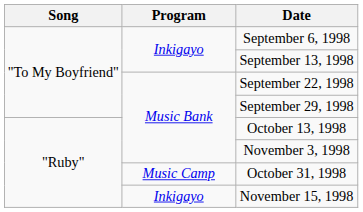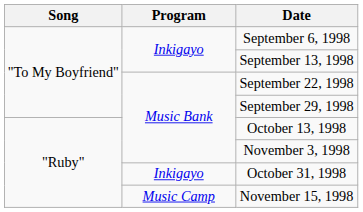 <table class="wikitable sortable plainrowheaders" style="text-align:center">
 <tr>
 <th>Song</th>
 <th width="120">Program</th>
 <th width="130">Date</th>
 </tr>
 <tr>
 <td rowspan="4" scope="row">"To My Boyfriend"</td>
 <td rowspan="2"><em><a href='#'>Inkigayo</a></em></td>
 <td>September 6, 1998</td>
 </tr>
 <tr>
 <td>September 13, 1998</td>
 </tr>
 <tr>
 <td rowspan="4"><a href='#'><em>Music Bank</em></a></td>
 <td>September 22, 1998</td>
 </tr>
 <tr>
 <td>September 29, 1998</td>
 </tr>
 <tr>
 <td rowspan="4">"Ruby"</td>
 <td>October 13, 1998</td>
 </tr>
 <tr>
 <td>November 3, 1998</td>
 </tr>
 <tr>
-<td><em><a href='#'>Music Camp</a></em></td>
+<td><em><a href='#'>Inkigayo</a></em></td>
 <td>October 31, 1998</td>
 </tr>
 <tr>
-<td><em><a href='#'>Inkigayo</a></em></td>
+<td><em><a href='#'>Music Camp</a></em></td>
 <td>November 15, 1998</td>
 </tr>
 </table>
